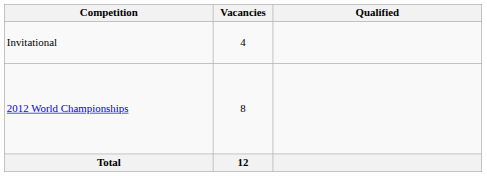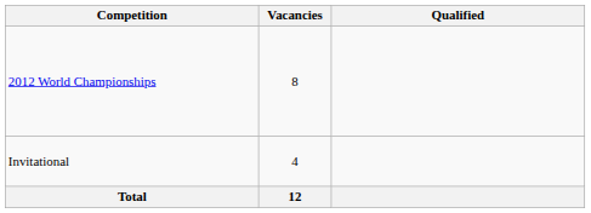 <table class = "wikitable">
 <tr>
 <th width=300>Competition</th>
 <th width=80>Vacancies</th>
 <th width=300>Qualified</th>
 </tr>
 <tr>
+<td><a href='#'>2012 World Championships</a></td>
+<td align="center">8</td>
+<td><br><br><br><br><br><br><br></td>
+</tr>
+<tr>
 <td>Invitational</td>
 <td align="center">4</td>
 <td><br><br><br></td>
-</tr>
-<tr>
-<td><a href='#'>2012 World Championships</a></td>
-<td align="center">8</td>
-<td><br><br><br><br><br><br><br></td>
 </tr>
 <tr>
 <th>Total</th>
 <th>12</th>
 <th></th>
 </tr>
 </table>
